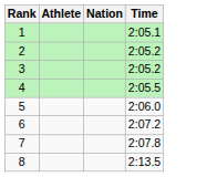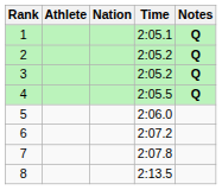 <table class="wikitable sortable" style="text-align:center">
 <tr>
 <th>Rank</th>
 <th>Athlete</th>
 <th>Nation</th>
 <th>Time</th>
+<th>Notes</th>
 </tr>
 <tr bgcolor=bbf3bb>
 <td>1</td>
 <td align=left></td>
 <td align=left></td>
 <td>2:05.1</td>
+<td><strong>Q</strong></td>
 </tr>
 <tr bgcolor=bbf3bb>
 <td>2</td>
 <td align=left></td>
 <td align=left></td>
 <td>2:05.2</td>
+<td><strong>Q</strong></td>
 </tr>
 <tr bgcolor=bbf3bb>
 <td>3</td>
 <td align=left></td>
 <td align=left></td>
 <td>2:05.2</td>
+<td><strong>Q</strong></td>
 </tr>
 <tr bgcolor=bbf3bb>
 <td>4</td>
 <td align=left></td>
 <td align=left></td>
 <td>2:05.5</td>
+<td><strong>Q</strong></td>
 </tr>
 <tr>
 <td>5</td>
 <td align=left></td>
 <td align=left></td>
 <td>2:06.0</td>
+<td></td>
 </tr>
 <tr>
 <td>6</td>
 <td align=left></td>
 <td align=left></td>
 <td>2:07.2</td>
+<td></td>
 </tr>
 <tr>
 <td>7</td>
 <td align=left></td>
 <td align=left></td>
 <td>2:07.8</td>
+<td></td>
 </tr>
 <tr>
 <td>8</td>
 <td align=left></td>
 <td align=left></td>
 <td>2:13.5</td>
+<td></td>
 </tr>
 </table>
